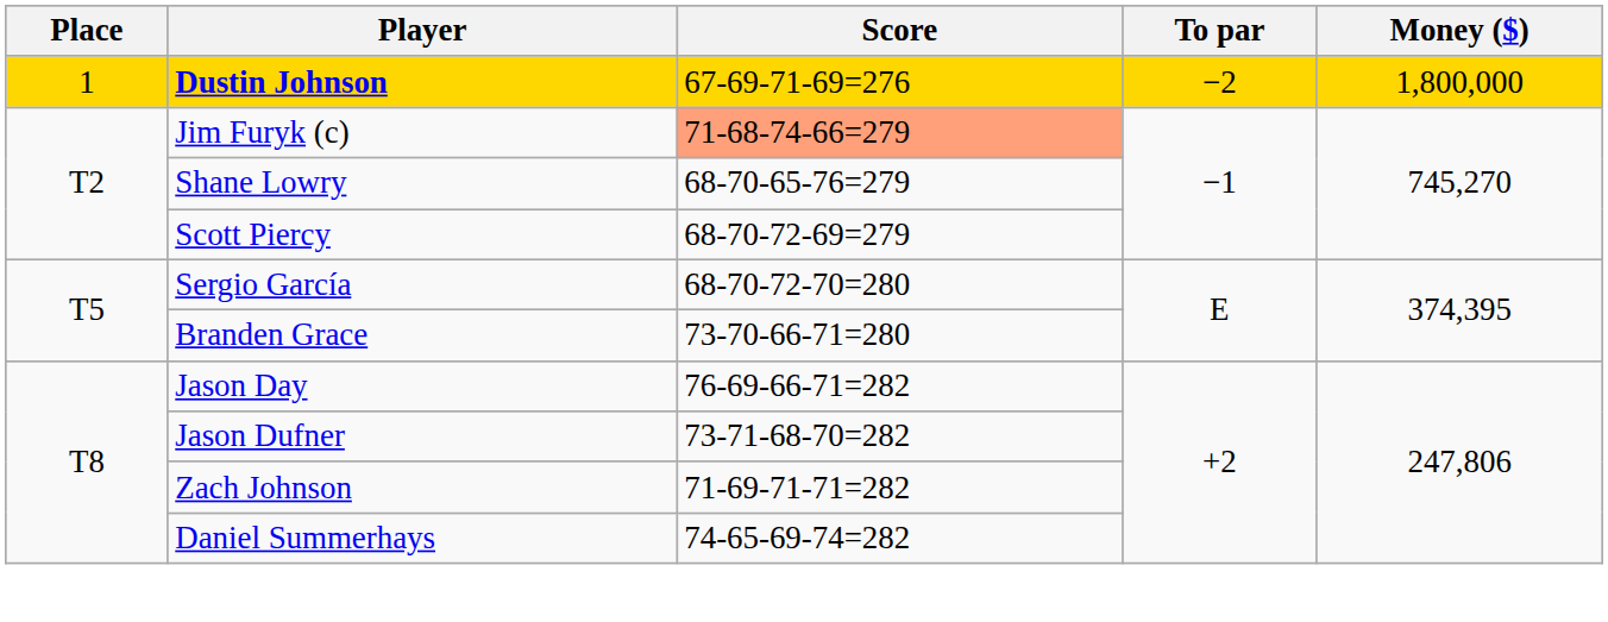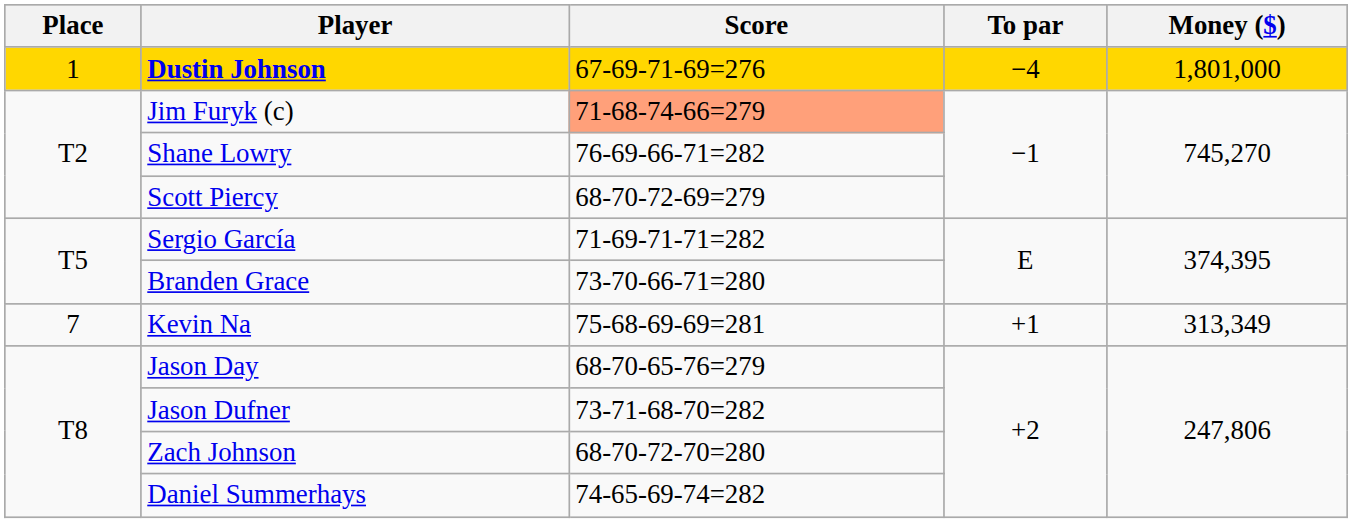 <table class="wikitable" style="width:50em;margin-bottom:0;">
 <tr>
 <th>Place</th>
 <th>Player</th>
 <th>Score</th>
 <th>To par</th>
 <th>Money (<a href='#'>$</a>)</th>
 </tr>
 <tr style="background:gold">
 <td align=center>1</td>
 <td> <strong><a href='#'>Dustin Johnson</a></strong></td>
 <td>67-69-71-69=276</td>
-<td align=center>−2</td>
-<td align=center>1,800,000</td>
+<td align=center>−4</td>
+<td align=center>1,801,000</td>
 </tr>
 <tr>
 <td rowspan=3 align=center>T2</td>
 <td> <a href='#'>Jim Furyk</a> (c)</td>
 <td style="background: lightsalmon;">71-68-74-66=279</td>
 <td rowspan=3 align=center>−1</td>
 <td rowspan=3 align=center>745,270</td>
 </tr>
 <tr>
 <td> <a href='#'>Shane Lowry</a></td>
-<td>68-70-65-76=279</td>
+<td>76-69-66-71=282</td>
 </tr>
 <tr>
 <td> <a href='#'>Scott Piercy</a></td>
 <td>68-70-72-69=279</td>
 </tr>
 <tr>
 <td rowspan=2 align=center>T5</td>
 <td> <a href='#'>Sergio García</a></td>
-<td>68-70-72-70=280</td>
+<td>71-69-71-71=282</td>
 <td rowspan=2 align=center>E</td>
 <td rowspan=2 align=center>374,395</td>
 </tr>
 <tr>
 <td> <a href='#'>Branden Grace</a></td>
 <td>73-70-66-71=280</td>
 </tr>
 <tr>
+<td align=center>7</td>
+<td> <a href='#'>Kevin Na</a></td>
+<td>75-68-69-69=281</td>
+<td align=center>+1</td>
+<td align=center>313,349</td>
+</tr>
+<tr>
 <td rowspan=4 align=center>T8</td>
 <td> <a href='#'>Jason Day</a></td>
-<td>76-69-66-71=282</td>
+<td>68-70-65-76=279</td>
 <td rowspan=4 align=center>+2</td>
 <td rowspan=4 align=center>247,806</td>
 </tr>
 <tr>
 <td> <a href='#'>Jason Dufner</a></td>
 <td>73-71-68-70=282</td>
 </tr>
 <tr>
 <td> <a href='#'>Zach Johnson</a></td>
-<td>71-69-71-71=282</td>
+<td>68-70-72-70=280</td>
 </tr>
 <tr>
 <td> <a href='#'>Daniel Summerhays</a></td>
 <td>74-65-69-74=282</td>
 </tr>
 </table>
